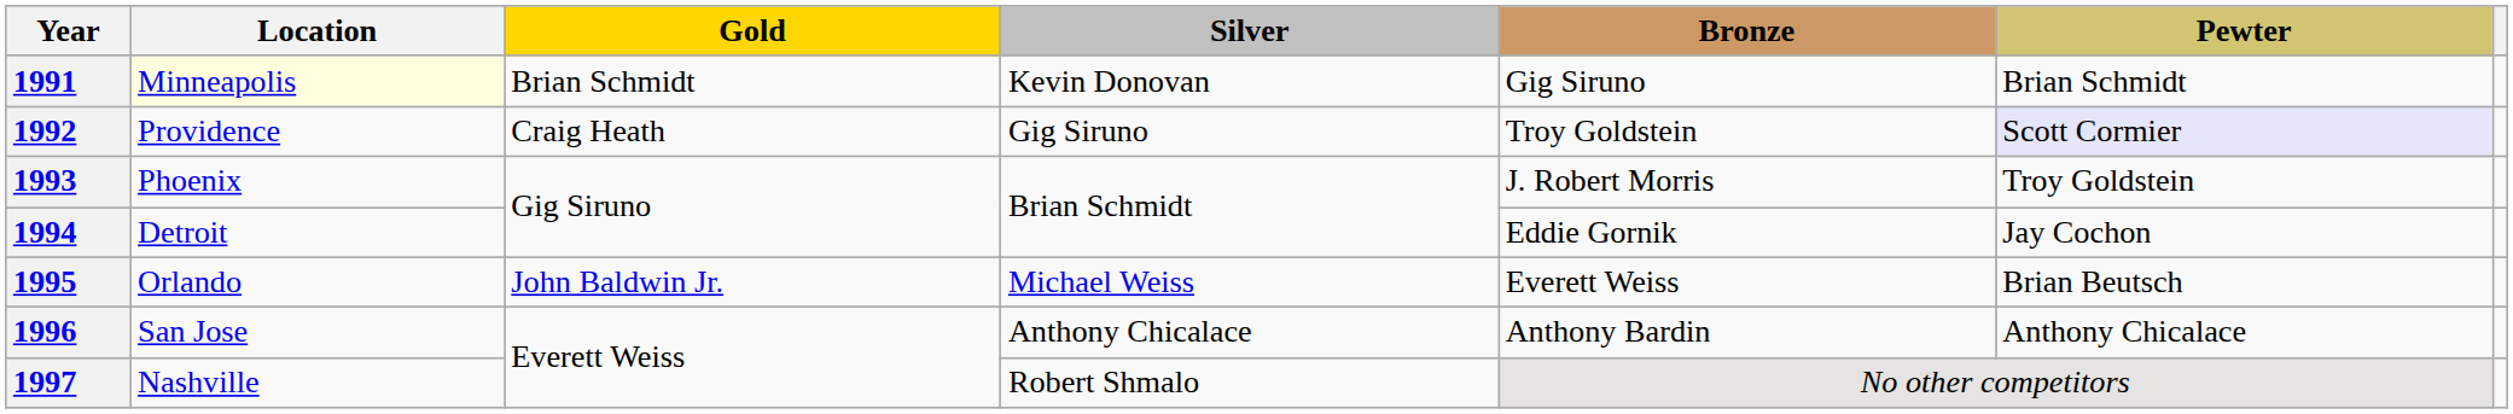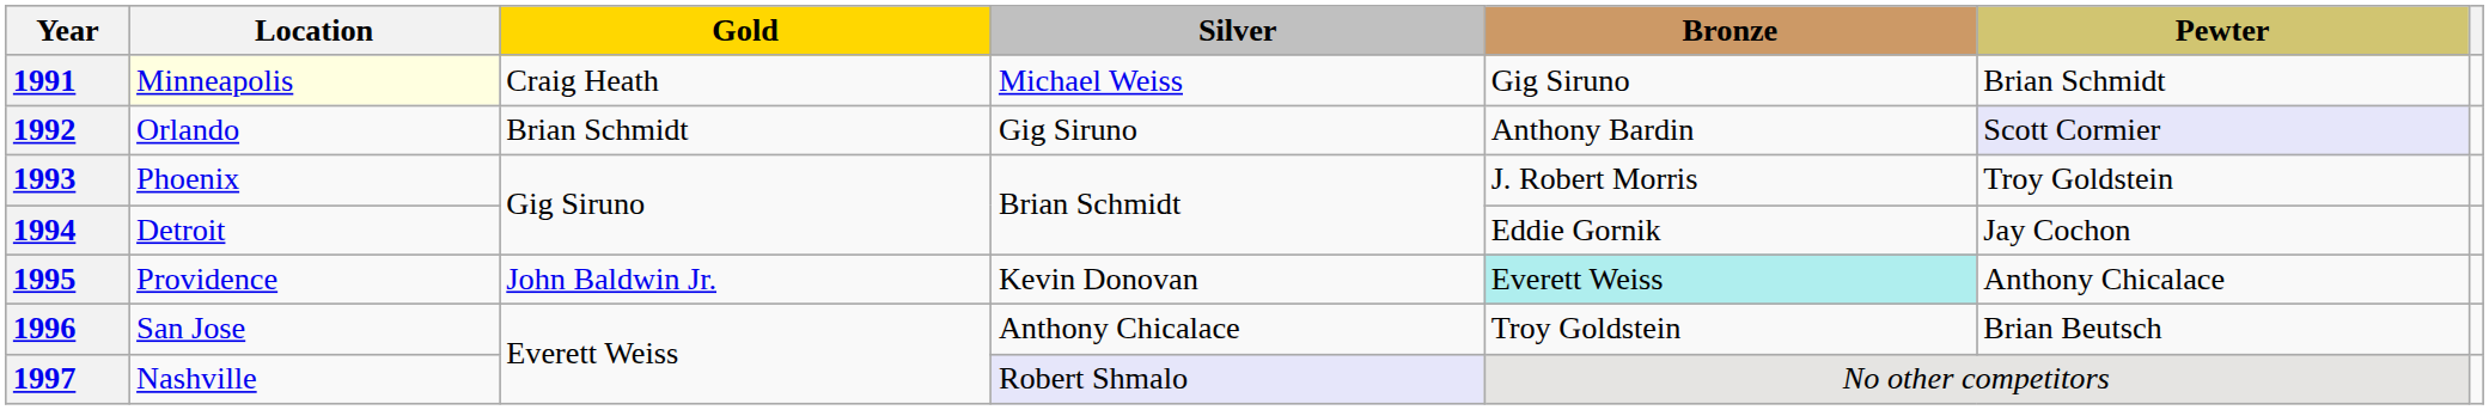 <table class="wikitable unsortable" style="text-align:left; width:100%">
 <tr>
 <th scope="col" style="text-align:center; width:5%">Year</th>
 <th scope="col" style="text-align:center; width:15%">Location</th>
 <th scope="col" style="text-align:center; width:20%; background:gold">Gold</th>
 <th scope="col" style="text-align:center; width:20%; background:silver">Silver</th>
 <th scope="col" style="text-align:center; width:20%; background:#c96">Bronze</th>
 <th scope="col" style="text-align:center; width:20%; background:#d1c571">Pewter</th>
 <th scope="col" style="text-align:center"></th>
 </tr>
 <tr>
 <th scope="row" style="text-align:left"><a href='#'>1991</a></th>
 <td style="background: lightyellow;"><a href='#'>Minneapolis</a></td>
-<td>Brian Schmidt</td>
-<td>Kevin Donovan</td>
+<td>Craig Heath</td>
+<td><a href='#'>Michael Weiss</a></td>
 <td>Gig Siruno</td>
 <td>Brian Schmidt</td>
 <td></td>
 </tr>
 <tr>
 <th scope="row" style="text-align:left"><a href='#'>1992</a></th>
-<td><a href='#'>Providence</a></td>
-<td>Craig Heath</td>
+<td><a href='#'>Orlando</a></td>
+<td>Brian Schmidt</td>
 <td>Gig Siruno</td>
-<td>Troy Goldstein</td>
+<td>Anthony Bardin</td>
 <td style="background: lavender;">Scott Cormier</td>
 <td></td>
 </tr>
 <tr>
 <th scope="row" style="text-align:left"><a href='#'>1993</a></th>
 <td><a href='#'>Phoenix</a></td>
 <td rowspan="2">Gig Siruno</td>
 <td rowspan="2">Brian Schmidt</td>
 <td>J. Robert Morris</td>
 <td>Troy Goldstein</td>
 <td></td>
 </tr>
 <tr>
 <th scope="row" style="text-align:left"><a href='#'>1994</a></th>
 <td><a href='#'>Detroit</a></td>
 <td>Eddie Gornik</td>
 <td>Jay Cochon</td>
 <td></td>
 </tr>
 <tr>
 <th scope="row" style="text-align:left"><a href='#'>1995</a></th>
-<td><a href='#'>Orlando</a></td>
+<td><a href='#'>Providence</a></td>
 <td><a href='#'>John Baldwin Jr.</a></td>
-<td><a href='#'>Michael Weiss</a></td>
-<td>Everett Weiss</td>
-<td>Brian Beutsch</td>
+<td>Kevin Donovan</td>
+<td style="background: paleturquoise;">Everett Weiss</td>
+<td>Anthony Chicalace</td>
 <td></td>
 </tr>
 <tr>
 <th scope="row" style="text-align:left"><a href='#'>1996</a></th>
 <td><a href='#'>San Jose</a></td>
 <td rowspan="2">Everett Weiss</td>
 <td>Anthony Chicalace</td>
-<td>Anthony Bardin</td>
-<td>Anthony Chicalace</td>
+<td>Troy Goldstein</td>
+<td>Brian Beutsch</td>
 <td></td>
 </tr>
 <tr>
 <th scope="row" style="text-align:left"><a href='#'>1997</a></th>
 <td><a href='#'>Nashville</a></td>
-<td>Robert Shmalo</td>
+<td style="background: lavender;">Robert Shmalo</td>
 <td colspan="2" align="center" bgcolor="e5e4e2"><em>No other competitors</em></td>
 <td></td>
 </tr>
 </table>
